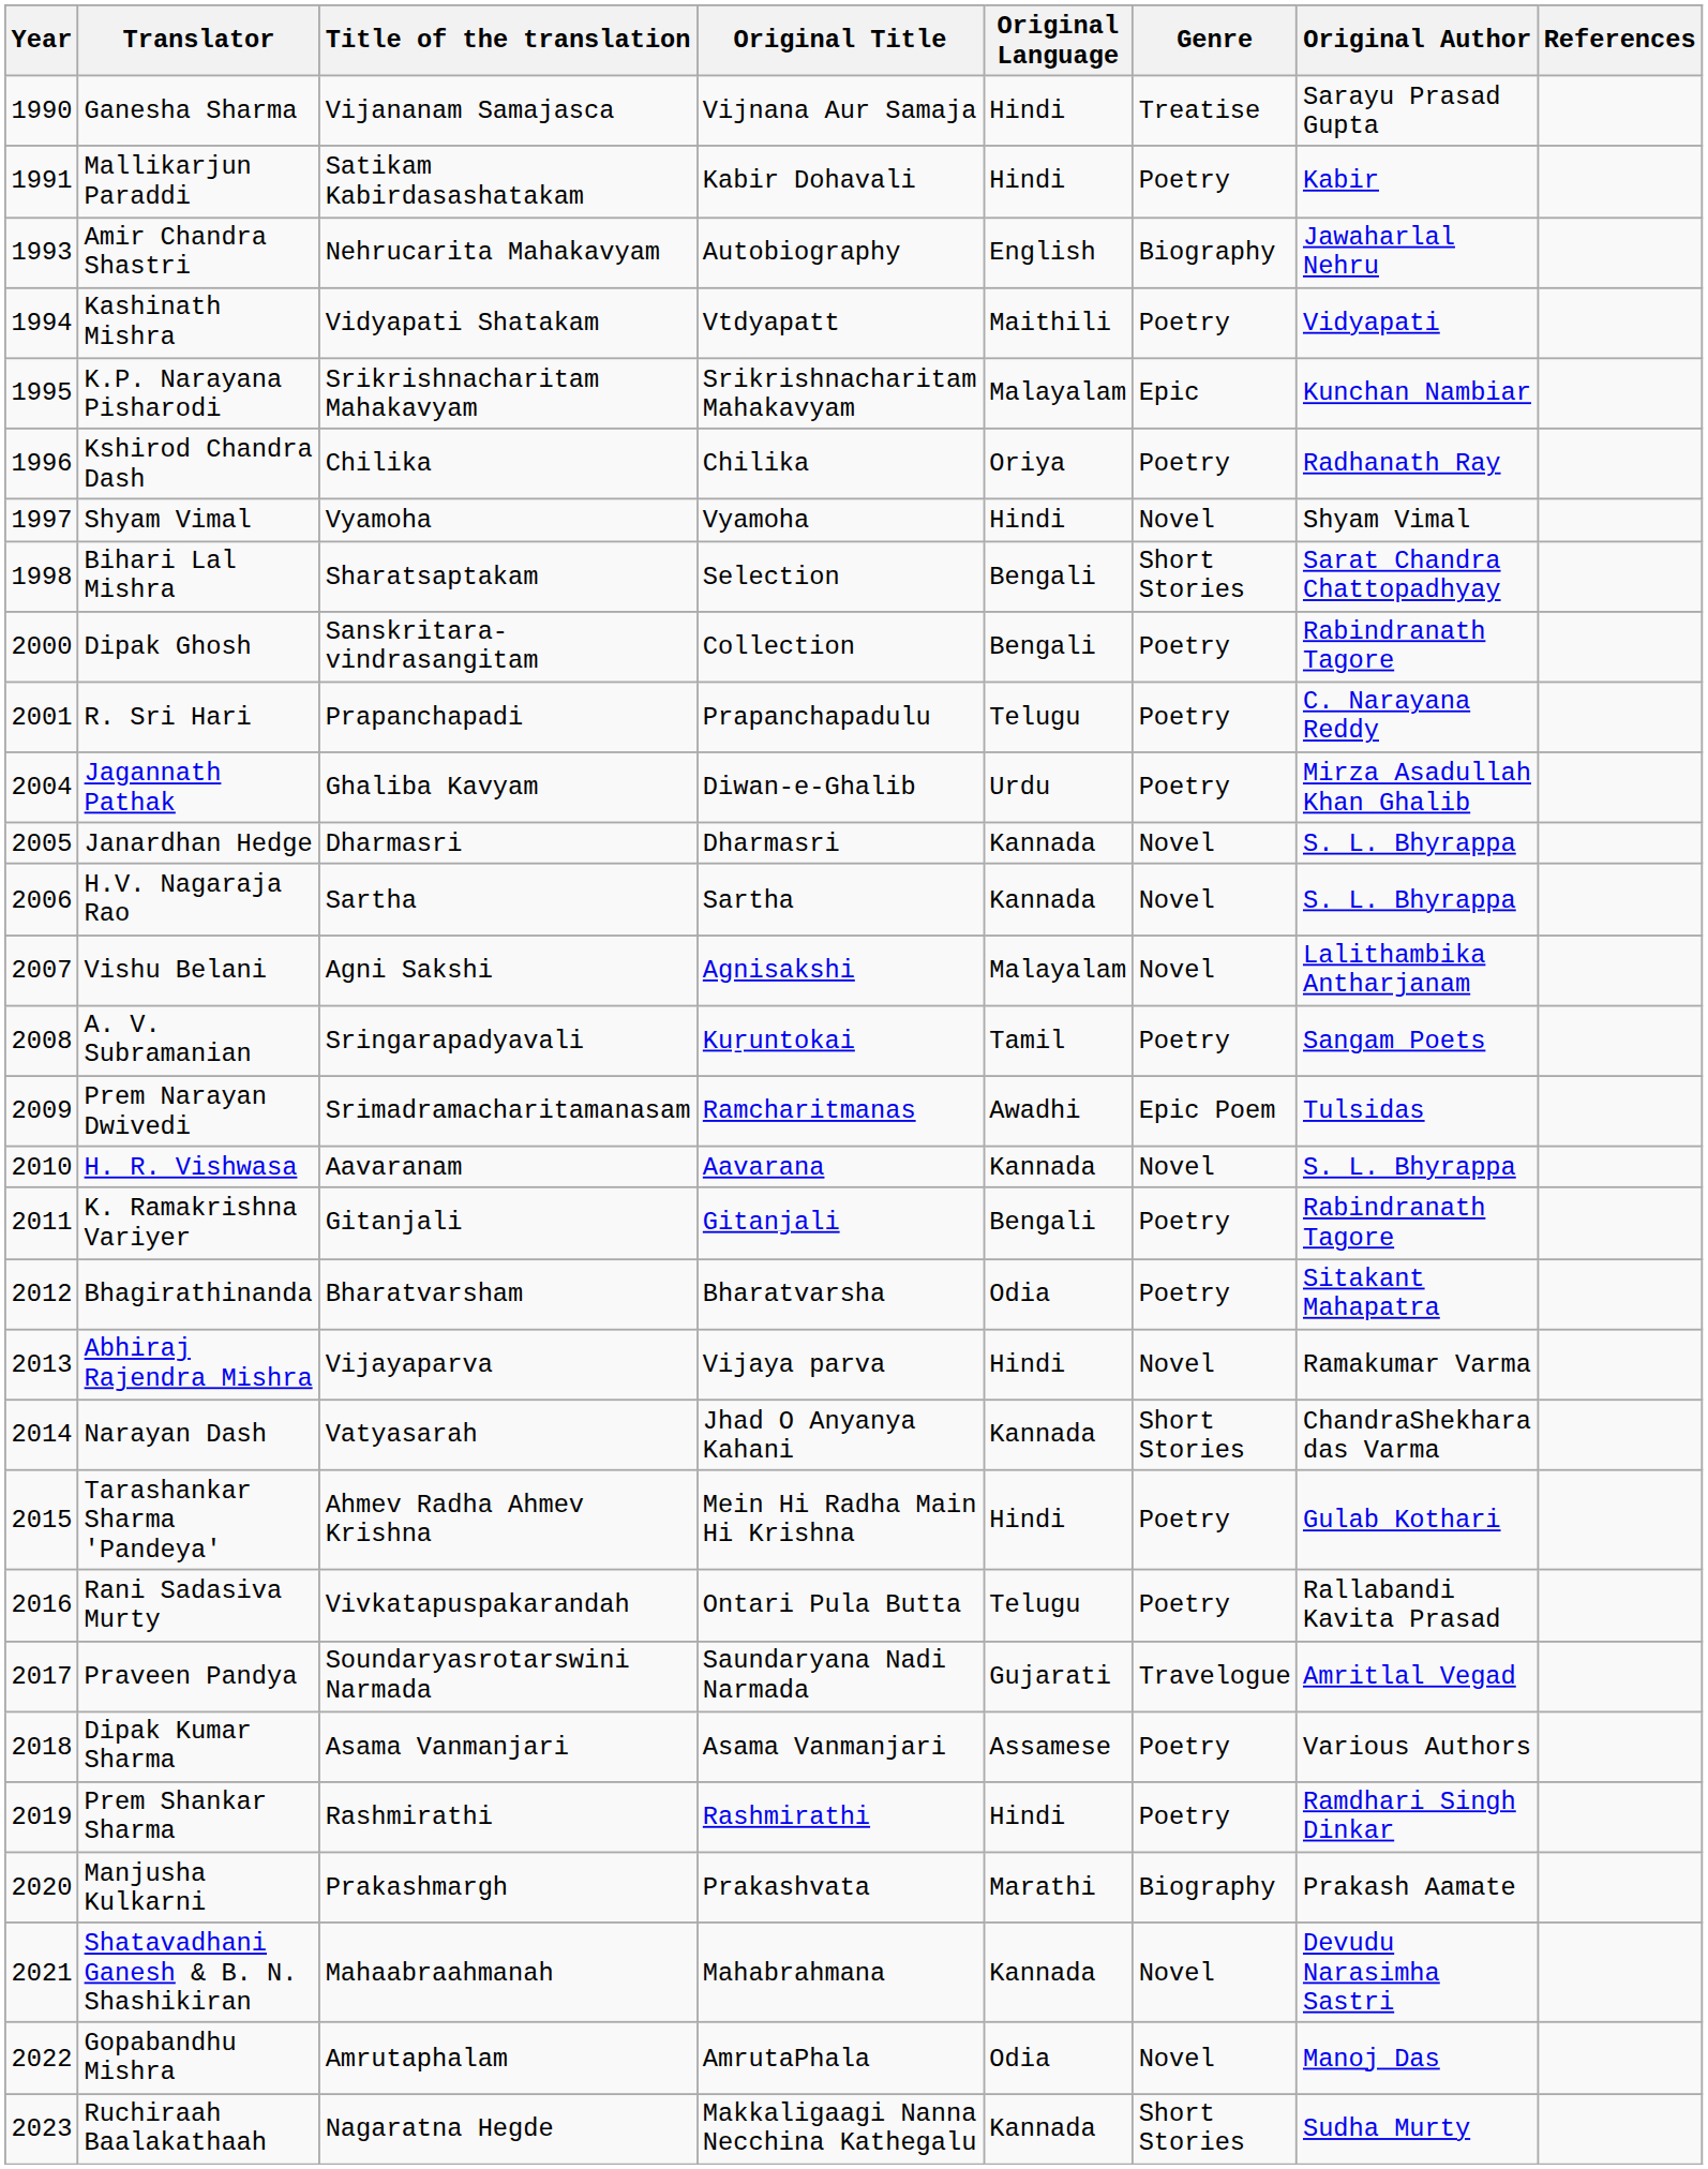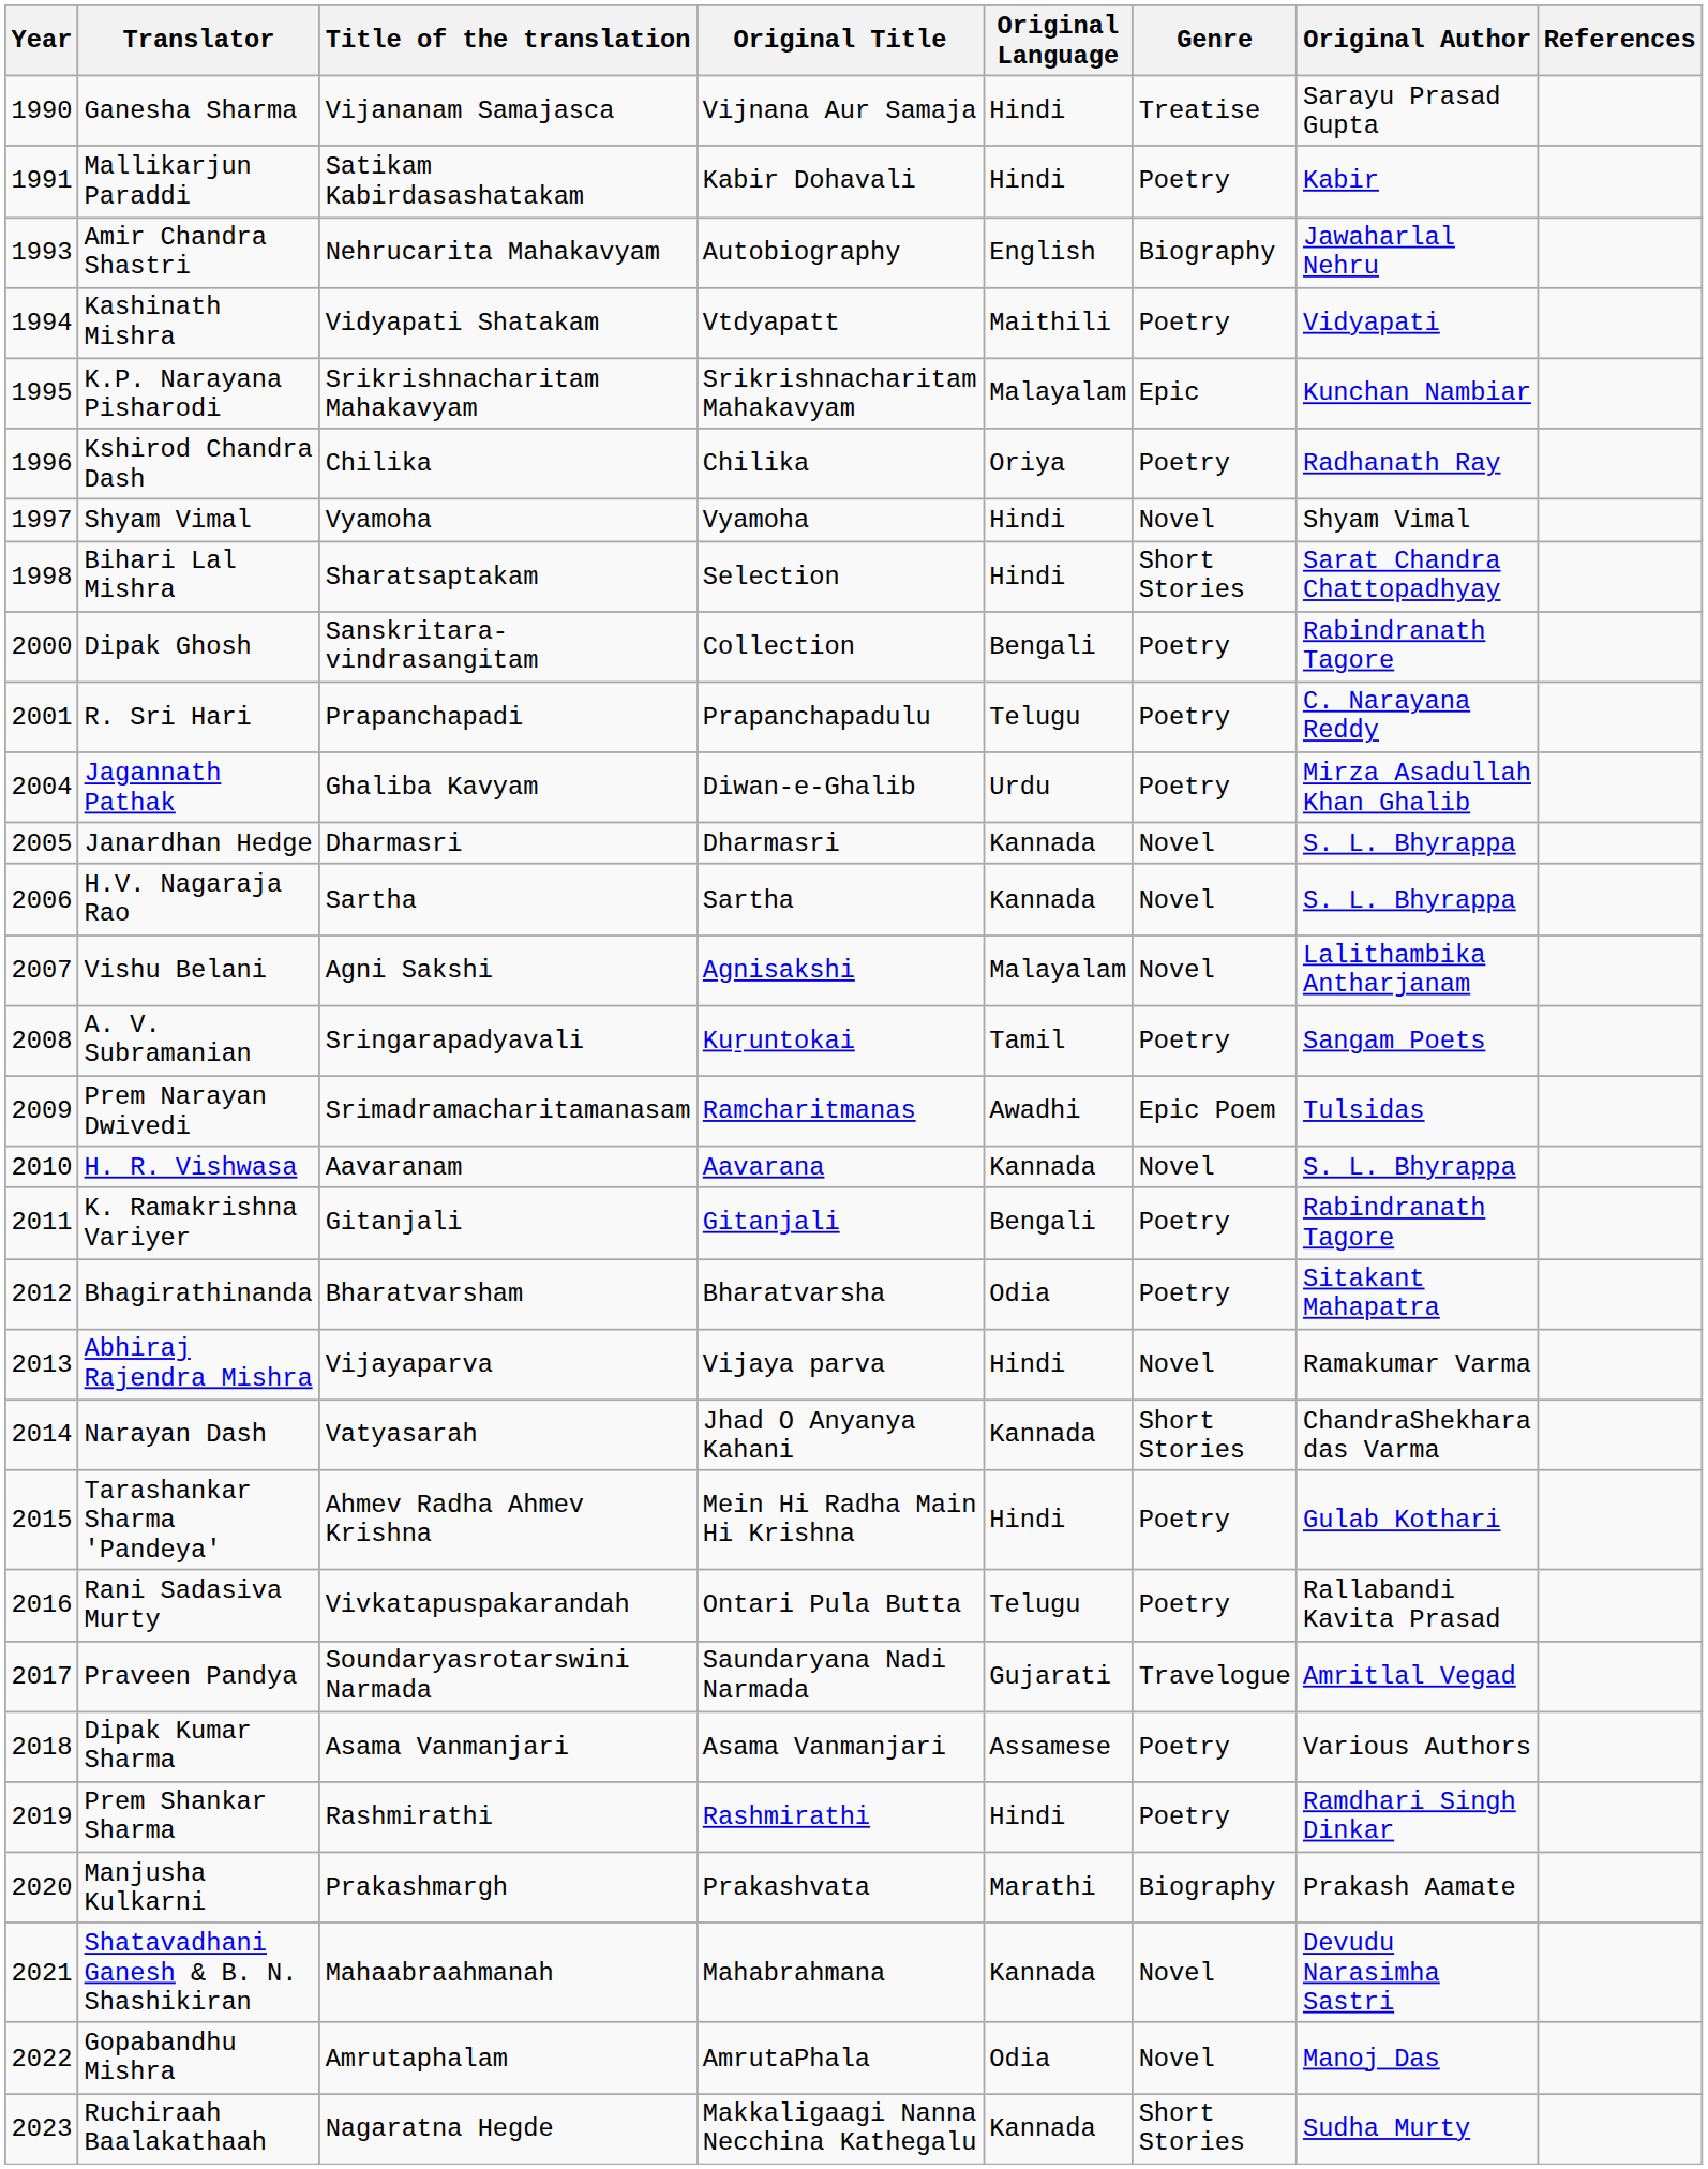 <table class="wikitable sortable">
 <tr>
 <th>Year</th>
 <th>Translator</th>
 <th>Title of the translation</th>
 <th>Original Title</th>
 <th>Original Language</th>
 <th>Genre</th>
 <th>Original Author</th>
 <th class="unsortable">References</th>
 </tr>
 <tr>
 <td>1990</td>
 <td>Ganesha Sharma</td>
 <td>Vijananam Samajasca</td>
 <td>Vijnana Aur Samaja</td>
 <td>Hindi</td>
 <td>Treatise</td>
 <td>Sarayu Prasad Gupta</td>
 <td></td>
 </tr>
 <tr>
 <td>1991</td>
 <td>Mallikarjun Paraddi</td>
 <td>Satikam Kabirdasashatakam</td>
 <td>Kabir Dohavali</td>
 <td>Hindi</td>
 <td>Poetry</td>
 <td><a href='#'>Kabir</a></td>
 <td></td>
 </tr>
 <tr>
 <td>1993</td>
 <td>Amir Chandra Shastri</td>
 <td>Nehrucarita Mahakavyam</td>
 <td>Autobiography</td>
 <td>English</td>
 <td>Biography</td>
 <td><a href='#'>Jawaharlal Nehru</a></td>
 <td></td>
 </tr>
 <tr>
 <td>1994</td>
 <td>Kashinath Mishra</td>
 <td>Vidyapati Shatakam</td>
 <td>Vtdyapatt</td>
 <td>Maithili</td>
 <td>Poetry</td>
 <td><a href='#'>Vidyapati</a></td>
 <td></td>
 </tr>
 <tr>
 <td>1995</td>
 <td>K.P. Narayana Pisharodi</td>
 <td>Srikrishnacharitam Mahakavyam</td>
 <td>Srikrishnacharitam Mahakavyam</td>
 <td>Malayalam</td>
 <td>Epic</td>
 <td><a href='#'>Kunchan Nambiar</a></td>
 <td></td>
 </tr>
 <tr>
 <td>1996</td>
 <td>Kshirod Chandra Dash</td>
 <td>Chilika</td>
 <td>Chilika</td>
 <td>Oriya</td>
 <td>Poetry</td>
 <td><a href='#'>Radhanath Ray</a></td>
 <td></td>
 </tr>
 <tr>
 <td>1997</td>
 <td>Shyam Vimal</td>
 <td>Vyamoha</td>
 <td>Vyamoha</td>
 <td>Hindi</td>
 <td>Novel</td>
 <td>Shyam Vimal</td>
 <td></td>
 </tr>
 <tr>
 <td>1998</td>
 <td>Bihari Lal Mishra</td>
 <td>Sharatsaptakam</td>
 <td>Selection</td>
-<td>Bengali</td>
+<td>Hindi</td>
 <td>Short Stories</td>
 <td><a href='#'>Sarat Chandra Chattopadhyay</a></td>
 <td></td>
 </tr>
 <tr>
 <td>2000</td>
 <td>Dipak Ghosh</td>
 <td>Sanskritara-vindrasangitam</td>
 <td>Collection</td>
 <td>Bengali</td>
 <td>Poetry</td>
 <td><a href='#'>Rabindranath Tagore</a></td>
 <td></td>
 </tr>
 <tr>
 <td>2001</td>
 <td>R. Sri Hari</td>
 <td>Prapanchapadi</td>
 <td>Prapanchapadulu</td>
 <td>Telugu</td>
 <td>Poetry</td>
 <td><a href='#'>C. Narayana Reddy</a></td>
 <td></td>
 </tr>
 <tr>
 <td>2004</td>
 <td><a href='#'>Jagannath Pathak</a></td>
 <td>Ghaliba Kavyam</td>
 <td>Diwan-e-Ghalib</td>
 <td>Urdu</td>
 <td>Poetry</td>
 <td><a href='#'>Mirza Asadullah Khan Ghalib</a></td>
 <td></td>
 </tr>
 <tr>
 <td>2005</td>
 <td>Janardhan Hedge</td>
 <td>Dharmasri</td>
 <td>Dharmasri</td>
 <td>Kannada</td>
 <td>Novel</td>
 <td><a href='#'>S. L. Bhyrappa</a></td>
 <td></td>
 </tr>
 <tr>
 <td>2006</td>
 <td>H.V. Nagaraja Rao</td>
 <td>Sartha</td>
 <td>Sartha</td>
 <td>Kannada</td>
 <td>Novel</td>
 <td><a href='#'>S. L. Bhyrappa</a></td>
 <td></td>
 </tr>
 <tr>
 <td>2007</td>
 <td>Vishu Belani</td>
 <td>Agni Sakshi</td>
 <td><a href='#'>Agnisakshi</a></td>
 <td>Malayalam</td>
 <td>Novel</td>
 <td><a href='#'>Lalithambika Antharjanam</a></td>
 <td></td>
 </tr>
 <tr>
 <td>2008</td>
 <td>A. V. Subramanian</td>
 <td>Sringarapadyavali</td>
 <td><a href='#'>Kuṟuntokai</a></td>
 <td>Tamil</td>
 <td>Poetry</td>
 <td><a href='#'>Sangam Poets</a></td>
 <td></td>
 </tr>
 <tr>
 <td>2009</td>
 <td>Prem Narayan Dwivedi</td>
 <td>Srimadramacharitamanasam</td>
 <td><a href='#'>Ramcharitmanas</a></td>
 <td>Awadhi</td>
 <td>Epic Poem</td>
 <td><a href='#'>Tulsidas</a></td>
 <td></td>
 </tr>
 <tr>
 <td>2010</td>
 <td><a href='#'>H. R. Vishwasa</a></td>
 <td>Aavaranam</td>
 <td><a href='#'>Aavarana</a></td>
 <td>Kannada</td>
 <td>Novel</td>
 <td><a href='#'>S. L. Bhyrappa</a></td>
 <td></td>
 </tr>
 <tr>
 <td>2011</td>
 <td>K. Ramakrishna Variyer</td>
 <td>Gitanjali</td>
 <td><a href='#'>Gitanjali</a></td>
 <td>Bengali</td>
 <td>Poetry</td>
 <td><a href='#'>Rabindranath Tagore</a></td>
 <td></td>
 </tr>
 <tr>
 <td>2012</td>
 <td>Bhagirathinanda</td>
 <td>Bharatvarsham</td>
 <td>Bharatvarsha</td>
 <td>Odia</td>
 <td>Poetry</td>
 <td><a href='#'>Sitakant Mahapatra</a></td>
 <td></td>
 </tr>
 <tr>
 <td>2013</td>
 <td><a href='#'>Abhiraj Rajendra Mishra</a></td>
 <td>Vijayaparva</td>
 <td>Vijaya parva</td>
 <td>Hindi</td>
 <td>Novel</td>
 <td>Ramakumar Varma</td>
 <td></td>
 </tr>
 <tr>
 <td>2014</td>
 <td>Narayan Dash</td>
 <td>Vatyasarah</td>
 <td>Jhad O Anyanya Kahani</td>
 <td>Kannada</td>
 <td>Short Stories</td>
 <td>ChandraShekhara das Varma</td>
 <td></td>
 </tr>
 <tr>
 <td>2015</td>
 <td>Tarashankar Sharma 'Pandeya'</td>
 <td>Ahmev Radha Ahmev Krishna</td>
 <td>Mein Hi Radha Main Hi Krishna</td>
 <td>Hindi</td>
 <td>Poetry</td>
 <td><a href='#'>Gulab Kothari</a></td>
 <td></td>
 </tr>
 <tr>
 <td>2016</td>
 <td>Rani Sadasiva Murty</td>
 <td>Vivkatapuspakarandah</td>
 <td>Ontari Pula Butta</td>
 <td>Telugu</td>
 <td>Poetry</td>
 <td>Rallabandi Kavita Prasad</td>
 <td></td>
 </tr>
 <tr>
 <td>2017</td>
 <td>Praveen Pandya</td>
 <td>Soundaryasrotarswini Narmada</td>
 <td>Saundaryana Nadi Narmada</td>
 <td>Gujarati</td>
 <td>Travelogue</td>
 <td><a href='#'>Amritlal Vegad</a></td>
 <td></td>
 </tr>
 <tr>
 <td>2018</td>
 <td>Dipak Kumar Sharma</td>
 <td>Asama Vanmanjari</td>
 <td>Asama Vanmanjari</td>
 <td>Assamese</td>
 <td>Poetry</td>
 <td>Various Authors</td>
 <td></td>
 </tr>
 <tr>
 <td>2019</td>
 <td>Prem Shankar Sharma</td>
 <td>Rashmirathi</td>
 <td><a href='#'>Rashmirathi</a></td>
 <td>Hindi</td>
 <td>Poetry</td>
 <td><a href='#'>Ramdhari Singh Dinkar</a></td>
 <td></td>
 </tr>
 <tr>
 <td>2020</td>
 <td>Manjusha Kulkarni</td>
 <td>Prakashmargh</td>
 <td>Prakashvata</td>
 <td>Marathi</td>
 <td>Biography</td>
 <td>Prakash Aamate</td>
 <td></td>
 </tr>
 <tr>
 <td>2021</td>
 <td><a href='#'>Shatavadhani Ganesh</a> & B. N. Shashikiran</td>
 <td>Mahaabraahmanah</td>
 <td>Mahabrahmana</td>
 <td>Kannada</td>
 <td>Novel</td>
 <td><a href='#'>Devudu Narasimha Sastri</a></td>
 <td></td>
 </tr>
 <tr>
 <td>2022</td>
 <td>Gopabandhu Mishra</td>
 <td>Amrutaphalam</td>
 <td>AmrutaPhala</td>
 <td>Odia</td>
 <td>Novel</td>
 <td><a href='#'>Manoj Das</a></td>
 <td></td>
 </tr>
 <tr>
 <td>2023</td>
 <td>Ruchiraah Baalakathaah</td>
 <td>Nagaratna Hegde</td>
 <td>Makkaligaagi Nanna Necchina Kathegalu</td>
 <td>Kannada</td>
 <td>Short Stories</td>
 <td><a href='#'>Sudha Murty</a></td>
 <td></td>
 </tr>
 </table>
